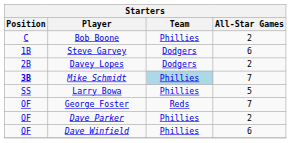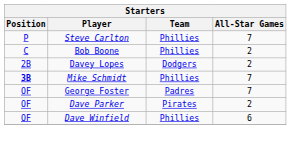 <table class="wikitable" style="font-size: 100%; text-align:center;">
 <tr>
 <th colspan="4">Starters</th>
 </tr>
 <tr>
 <th>Position</th>
 <th width="150">Player</th>
 <th width="100">Team</th>
 <th>All-Star Games</th>
 </tr>
 <tr>
+<td><a href='#'>P</a></td>
+<td><em><a href='#'>Steve Carlton</a></em></td>
+<td><a href='#'>Phillies</a></td>
+<td>7</td>
+</tr>
+<tr>
 <td><a href='#'>C</a></td>
 <td><a href='#'>Bob Boone</a></td>
 <td><a href='#'>Phillies</a></td>
 <td>2</td>
-</tr>
-<tr>
-<td><a href='#'>1B</a></td>
-<td><a href='#'>Steve Garvey</a></td>
-<td><a href='#'>Dodgers</a></td>
-<td>6</td>
 </tr>
 <tr>
 <td><a href='#'>2B</a></td>
 <td><a href='#'>Davey Lopes</a></td>
 <td><a href='#'>Dodgers</a></td>
 <td>2</td>
 </tr>
 <tr>
 <td><strong><a href='#'>3B</a></strong></td>
 <td><em><a href='#'>Mike Schmidt</a></em></td>
-<td style="background: lightblue;"><a href='#'>Phillies</a></td>
+<td><a href='#'>Phillies</a></td>
 <td>7</td>
-</tr>
-<tr>
-<td><a href='#'>SS</a></td>
-<td><a href='#'>Larry Bowa</a></td>
-<td><a href='#'>Phillies</a></td>
-<td>5</td>
 </tr>
 <tr>
 <td><a href='#'>OF</a></td>
 <td><a href='#'>George Foster</a></td>
-<td><a href='#'>Reds</a></td>
+<td><a href='#'>Padres</a></td>
 <td>7</td>
 </tr>
 <tr>
 <td><a href='#'>OF</a></td>
 <td><em><a href='#'>Dave Parker</a></em></td>
-<td><a href='#'>Phillies</a></td>
+<td><a href='#'>Pirates</a></td>
 <td>2</td>
 </tr>
 <tr>
 <td><a href='#'>OF</a></td>
 <td><em><a href='#'>Dave Winfield</a></em></td>
 <td><a href='#'>Phillies</a></td>
 <td>6</td>
 </tr>
 <tr>
 </tr>
 </table>
